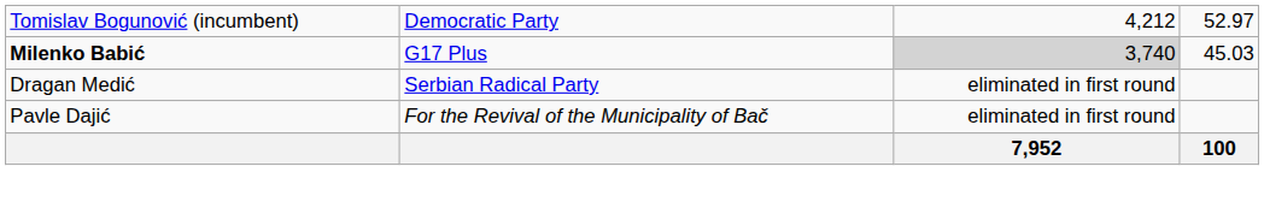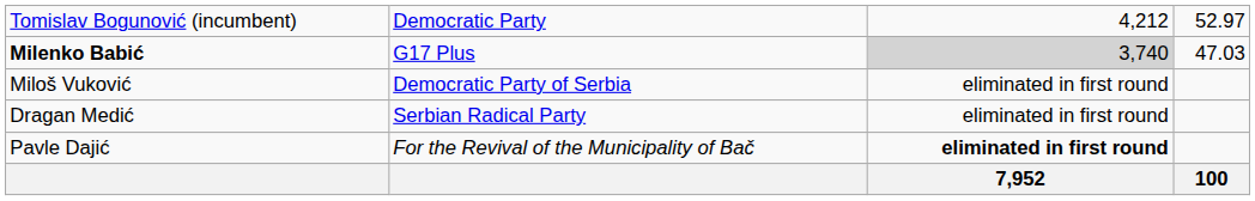 <table style="width:1000px;" class="wikitable">
 <tr>
 <td align="left"><a href='#'>Tomislav Bogunović</a> (incumbent)</td>
 <td align="left"><a href='#'>Democratic Party</a></td>
 <td align="right">4,212</td>
 <td align="right">52.97</td>
 </tr>
 <tr>
 <td align="left"><strong>Milenko Babić</strong></td>
 <td align="left"><a href='#'>G17 Plus</a></td>
 <td align="right" style="background: lightgrey;">3,740</td>
-<td align="right">45.03</td>
+<td align="right">47.03</td>
+</tr>
+<tr>
+<td align="left">Miloš Vuković</td>
+<td align="left"><a href='#'>Democratic Party of Serbia</a></td>
+<td align="right">eliminated in first round</td>
+<td align="right"></td>
 </tr>
 <tr>
 <td align="left">Dragan Medić</td>
 <td align="left"><a href='#'>Serbian Radical Party</a></td>
 <td align="right">eliminated in first round</td>
 <td align="right"></td>
 </tr>
 <tr>
 <td align="left">Pavle Dajić</td>
 <td align="left"><em>For the Revival of the Municipality of Bač</em></td>
-<td align="right">eliminated in first round</td>
+<td align="right"><strong>eliminated in first round</strong></td>
 <td align="right"></td>
 </tr>
 <tr>
 <th align="left"></th>
 <th align="right"></th>
 <th align="right">7,952</th>
 <th align="right">100</th>
 </tr>
 </table>
